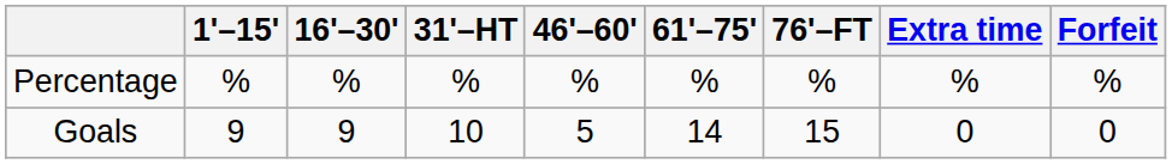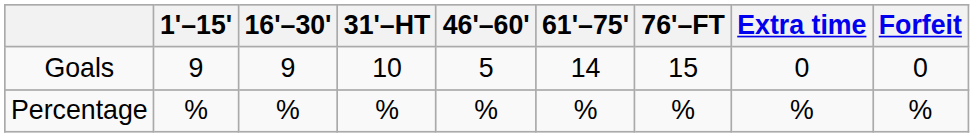 <table class="wikitable" style="text-align:center">
 <tr>
 <th></th>
 <th>1'–15'</th>
 <th>16'–30'</th>
 <th>31'–HT</th>
 <th>46'–60'</th>
 <th>61'–75'</th>
 <th>76'–FT</th>
 <th><a href='#'>Extra time</a></th>
 <th><a href='#'>Forfeit</a></th>
 </tr>
 <tr>
+<td>Goals</td>
+<td>9</td>
+<td>9</td>
+<td>10</td>
+<td>5</td>
+<td>14</td>
+<td>15</td>
+<td>0</td>
+<td>0</td>
+</tr>
+<tr>
 <td>Percentage</td>
 <td>%</td>
 <td>%</td>
 <td>%</td>
 <td>%</td>
 <td>%</td>
 <td>%</td>
 <td>%</td>
 <td>%</td>
 </tr>
-<tr>
-<td>Goals</td>
-<td>9</td>
-<td>9</td>
-<td>10</td>
-<td>5</td>
-<td>14</td>
-<td>15</td>
-<td>0</td>
-<td>0</td>
-</tr>
 </table>
